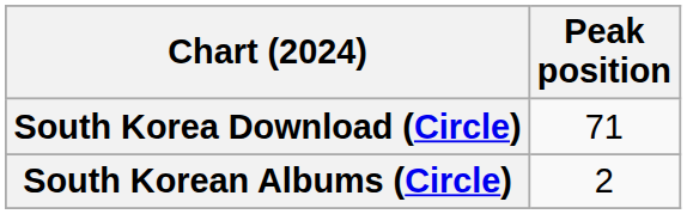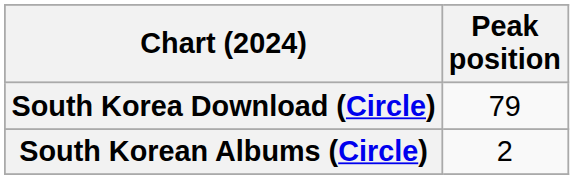 <table class="wikitable sortable plainrowheaders" style="text-align:center">
 <tr>
 <th scope="col">Chart (2024)</th>
 <th scope="col">Peak<br>position</th>
 </tr>
 <tr>
 <th scope="row">South Korea Download (<a href='#'>Circle</a>)</th>
-<td>71</td>
+<td>79</td>
 </tr>
 <tr>
 <th scope="row">South Korean Albums (<a href='#'>Circle</a>)</th>
 <td>2</td>
 </tr>
 </table>
